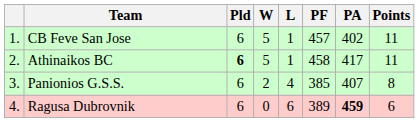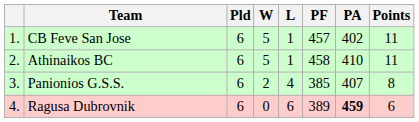 <table class=wikitable style="text-align:center">
 <tr>
 <th width=15></th>
 <th width=220>Team</th>
 <th width=20>Pld</th>
 <th width=20>W</th>
 <th width=20>L</th>
 <th width=30>PF</th>
 <th width=30>PA</th>
 <th width=30>Points</th>
 </tr>
 <tr style="background: #ccffcc;">
 <td>1.</td>
 <td align=left> CB Feve San Jose</td>
 <td>6</td>
 <td>5</td>
 <td>1</td>
 <td>457</td>
 <td>402</td>
 <td>11</td>
 </tr>
 <tr style="background: #ccffcc;">
 <td>2.</td>
 <td align=left> Athinaikos BC</td>
-<td><strong>6</strong></td>
+<td>6</td>
 <td>5</td>
 <td>1</td>
 <td>458</td>
-<td>417</td>
+<td>410</td>
 <td>11</td>
 </tr>
 <tr style="background: #ccffcc;">
 <td>3.</td>
 <td align=left> Panionios G.S.S.</td>
 <td>6</td>
 <td>2</td>
 <td>4</td>
 <td>385</td>
 <td>407</td>
 <td>8</td>
 </tr>
 <tr style="background: #ffcccc;">
 <td>4.</td>
 <td align=left> Ragusa Dubrovnik</td>
 <td>6</td>
 <td>0</td>
 <td>6</td>
 <td>389</td>
 <td><strong>459</strong></td>
 <td>6</td>
 </tr>
 </table>
